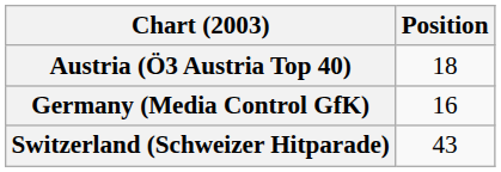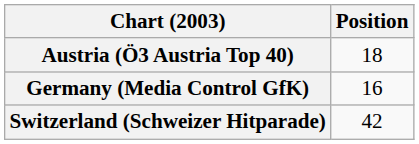 <table class="wikitable sortable plainrowheaders" style="text-align:center">
 <tr>
 <th>Chart (2003)</th>
 <th>Position</th>
 </tr>
 <tr>
 <th scope="row">Austria (Ö3 Austria Top 40)</th>
 <td>18</td>
 </tr>
 <tr>
 <th scope="row">Germany (Media Control GfK)</th>
 <td>16</td>
 </tr>
 <tr>
 <th scope="row">Switzerland (Schweizer Hitparade)</th>
-<td>43</td>
+<td>42</td>
 </tr>
 </table>
